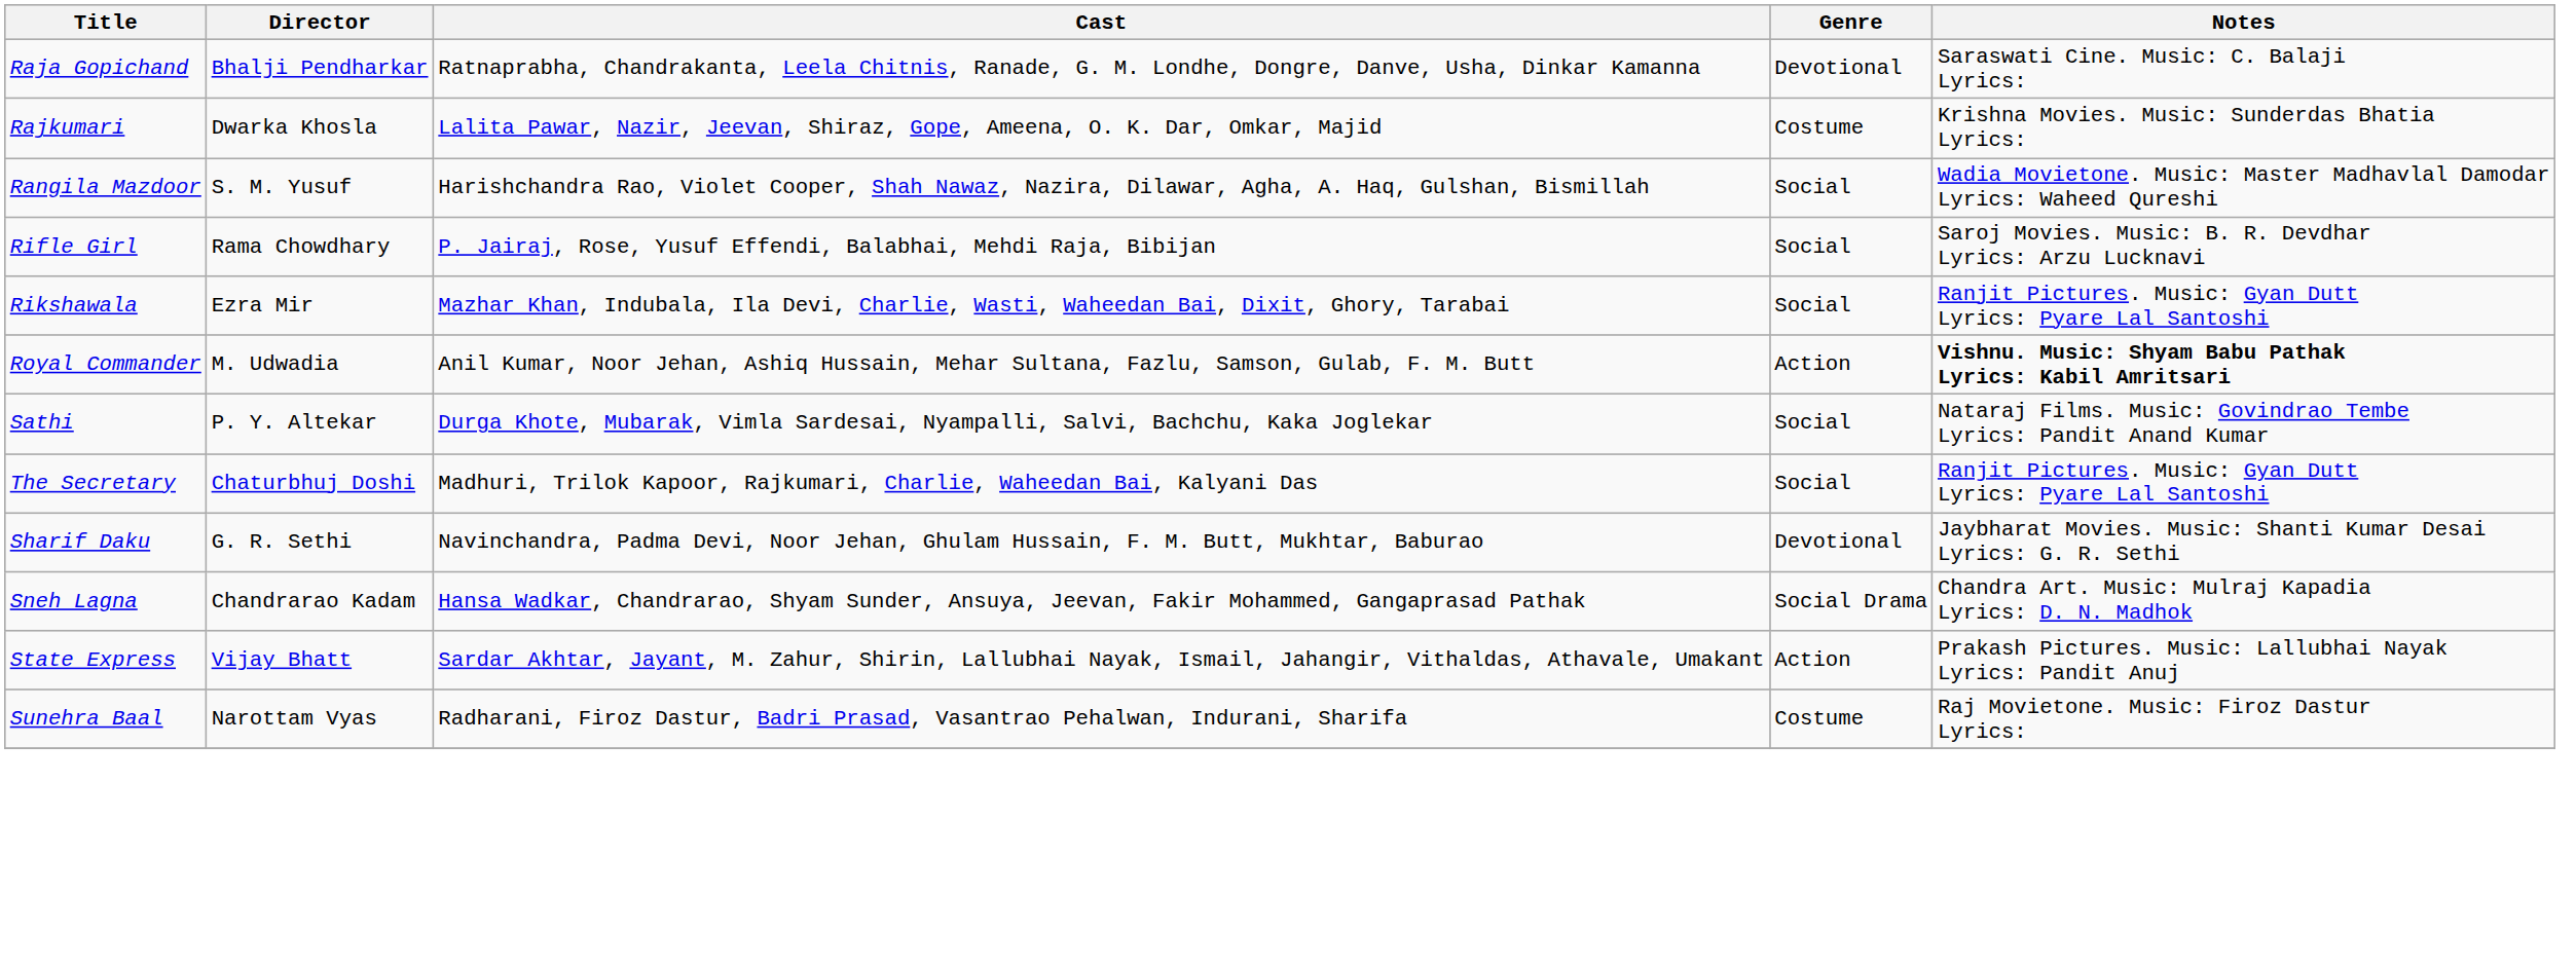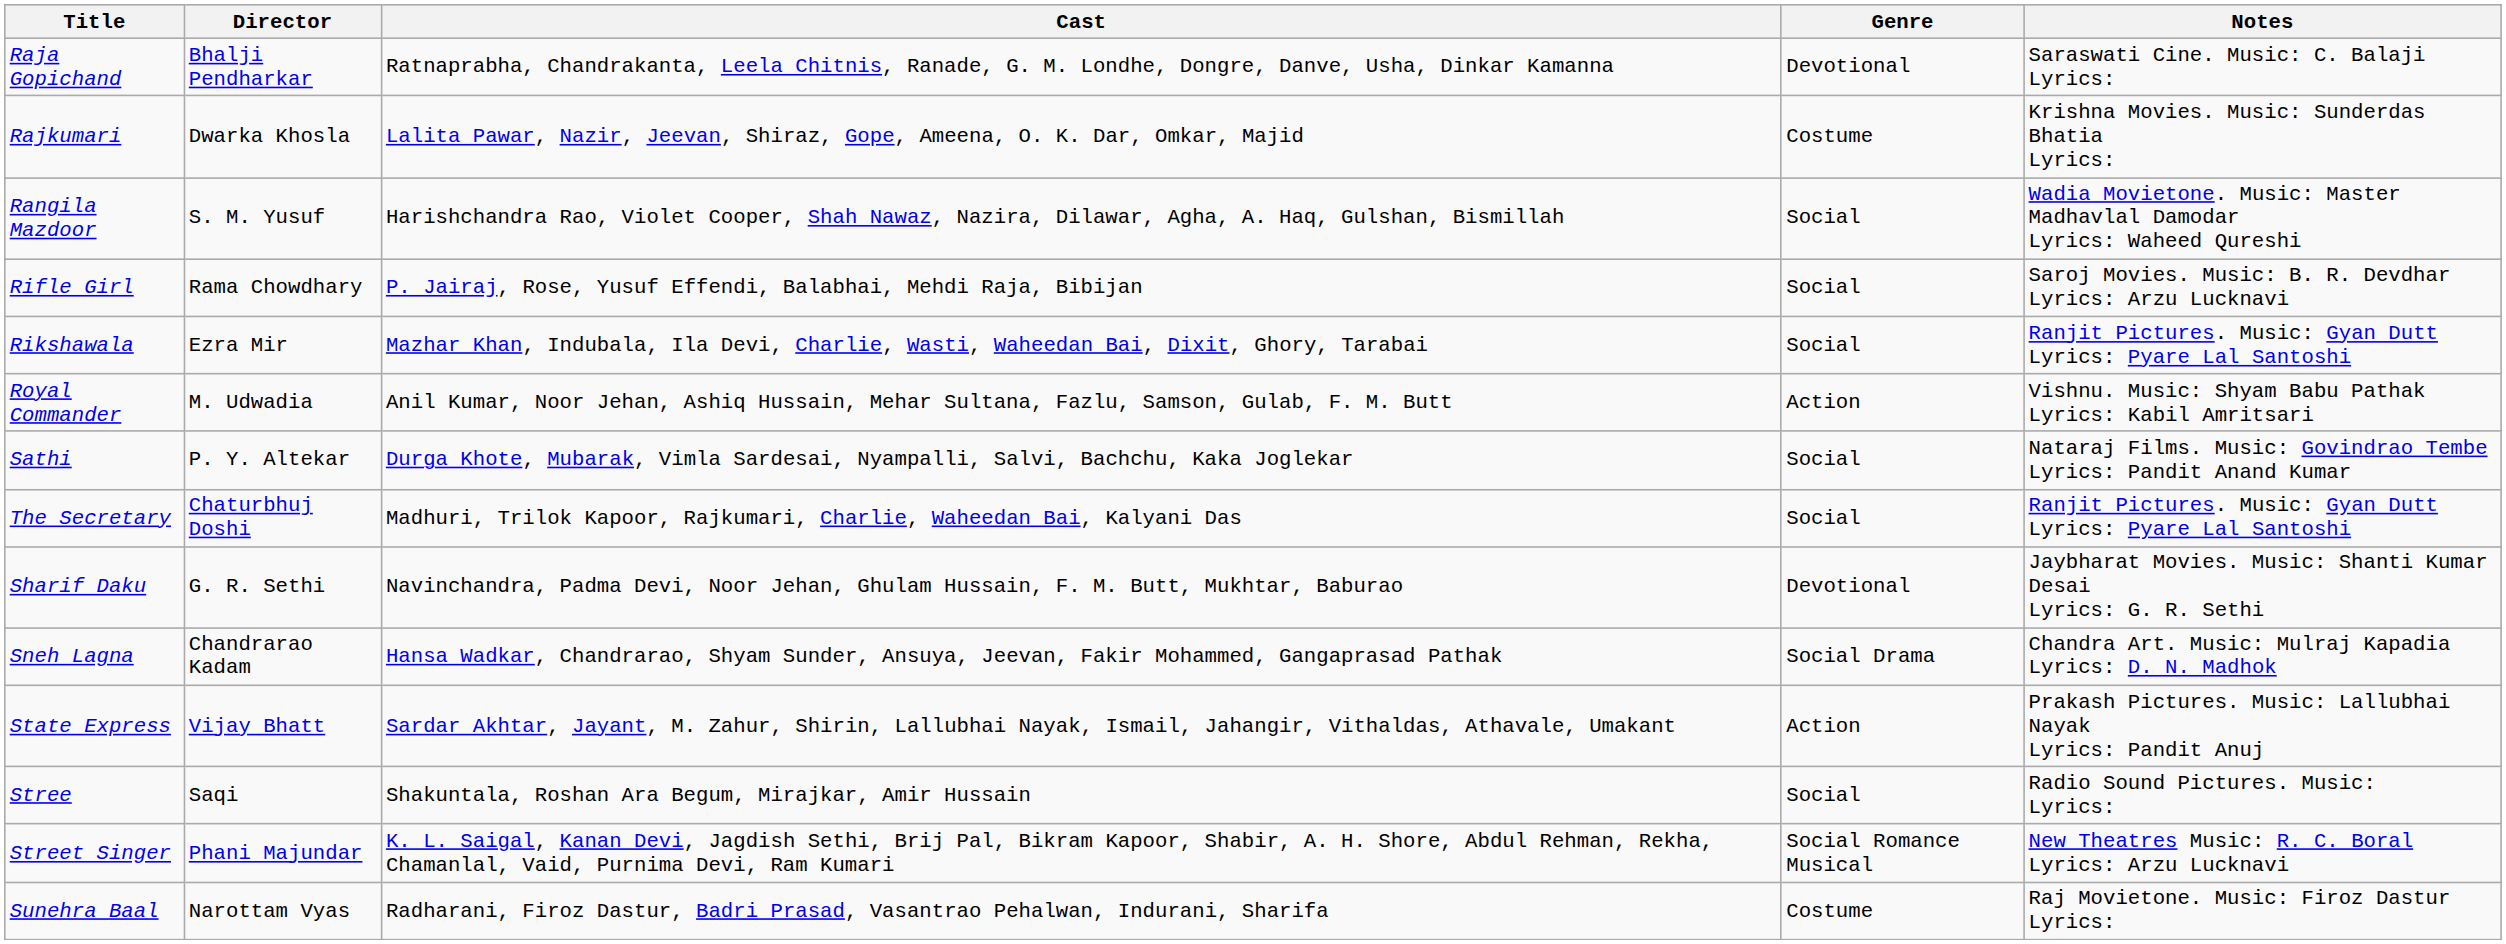 <table class="wikitable">
 <tr>
 <th>Title</th>
 <th>Director</th>
 <th>Cast</th>
 <th>Genre</th>
 <th>Notes</th>
 </tr>
 <tr>
 <td><em><a href='#'>Raja Gopichand</a></em></td>
 <td><a href='#'>Bhalji Pendharkar</a></td>
 <td>Ratnaprabha, Chandrakanta, <a href='#'>Leela Chitnis</a>, Ranade, G. M. Londhe, Dongre, Danve, Usha, Dinkar Kamanna</td>
 <td>Devotional</td>
 <td>Saraswati Cine. Music: C. Balaji<br>Lyrics:</td>
 </tr>
 <tr>
 <td><em><a href='#'>Rajkumari</a></em></td>
 <td>Dwarka Khosla</td>
 <td><a href='#'>Lalita Pawar</a>, <a href='#'>Nazir</a>, <a href='#'>Jeevan</a>, Shiraz, <a href='#'>Gope</a>, Ameena, O. K. Dar, Omkar, Majid</td>
 <td>Costume</td>
 <td>Krishna Movies. Music: Sunderdas Bhatia<br>Lyrics:</td>
 </tr>
 <tr>
 <td><em><a href='#'>Rangila Mazdoor</a></em></td>
 <td>S. M. Yusuf</td>
 <td>Harishchandra Rao, Violet Cooper, <a href='#'>Shah Nawaz</a>, Nazira, Dilawar, Agha, A. Haq, Gulshan, Bismillah</td>
 <td>Social</td>
 <td><a href='#'>Wadia Movietone</a>. Music: Master Madhavlal Damodar<br>Lyrics: Waheed Qureshi</td>
 </tr>
 <tr>
 <td><em><a href='#'>Rifle Girl</a></em></td>
 <td>Rama Chowdhary</td>
 <td><a href='#'>P. Jairaj</a>, Rose, Yusuf Effendi, Balabhai, Mehdi Raja, Bibijan</td>
 <td>Social</td>
 <td>Saroj Movies. Music: B. R. Devdhar<br>Lyrics: Arzu Lucknavi</td>
 </tr>
 <tr>
 <td><em><a href='#'>Rikshawala</a></em></td>
 <td>Ezra Mir</td>
 <td><a href='#'>Mazhar Khan</a>, Indubala, Ila Devi, <a href='#'>Charlie</a>, <a href='#'>Wasti</a>, <a href='#'>Waheedan Bai</a>, <a href='#'>Dixit</a>, Ghory, Tarabai</td>
 <td>Social</td>
 <td><a href='#'>Ranjit Pictures</a>. Music: <a href='#'>Gyan Dutt</a><br>Lyrics: <a href='#'>Pyare Lal Santoshi</a></td>
 </tr>
 <tr>
 <td><em><a href='#'>Royal Commander</a></em></td>
 <td>M. Udwadia</td>
 <td>Anil Kumar, Noor Jehan, Ashiq Hussain, Mehar Sultana,  Fazlu, Samson, Gulab,  F. M. Butt</td>
 <td>Action</td>
-<td><strong>Vishnu. Music: Shyam Babu Pathak<br>Lyrics: Kabil Amritsari</strong></td>
+<td>Vishnu. Music: Shyam Babu Pathak<br>Lyrics: Kabil Amritsari</td>
 </tr>
 <tr>
 <td><em><a href='#'>Sathi</a></em></td>
 <td>P. Y. Altekar</td>
 <td><a href='#'>Durga Khote</a>, <a href='#'>Mubarak</a>, Vimla Sardesai, Nyampalli, Salvi, Bachchu, Kaka Joglekar</td>
 <td>Social</td>
 <td>Nataraj Films. Music: <a href='#'>Govindrao Tembe</a><br>Lyrics: Pandit Anand Kumar</td>
 </tr>
 <tr>
 <td><em><a href='#'>The Secretary</a></em></td>
 <td><a href='#'>Chaturbhuj Doshi</a></td>
 <td>Madhuri, Trilok Kapoor, Rajkumari,  <a href='#'>Charlie</a>, <a href='#'>Waheedan Bai</a>, Kalyani Das</td>
 <td>Social</td>
 <td><a href='#'>Ranjit Pictures</a>. Music: <a href='#'>Gyan Dutt</a><br>Lyrics: <a href='#'>Pyare Lal Santoshi</a></td>
 </tr>
 <tr>
 <td><em><a href='#'>Sharif Daku</a></em></td>
 <td>G. R. Sethi</td>
 <td>Navinchandra, Padma Devi, Noor Jehan, Ghulam Hussain,  F. M. Butt, Mukhtar, Baburao</td>
 <td>Devotional</td>
 <td>Jaybharat Movies. Music: Shanti Kumar Desai<br>Lyrics: G. R. Sethi</td>
 </tr>
 <tr>
 <td><em><a href='#'>Sneh Lagna</a></em></td>
 <td>Chandrarao Kadam</td>
 <td><a href='#'>Hansa Wadkar</a>, Chandrarao, Shyam Sunder, Ansuya, Jeevan, Fakir Mohammed, Gangaprasad Pathak</td>
 <td>Social Drama</td>
 <td>Chandra Art. Music: Mulraj Kapadia<br>Lyrics: <a href='#'>D. N. Madhok</a></td>
 </tr>
 <tr>
 <td><em><a href='#'>State Express</a></em></td>
 <td><a href='#'>Vijay Bhatt</a></td>
 <td><a href='#'>Sardar Akhtar</a>, <a href='#'>Jayant</a>, M. Zahur, Shirin, Lallubhai Nayak, Ismail, Jahangir, Vithaldas, Athavale, Umakant</td>
 <td>Action</td>
 <td>Prakash Pictures. Music: Lallubhai Nayak<br>Lyrics: Pandit Anuj</td>
 </tr>
 <tr>
+<td><em><a href='#'>Stree</a></em></td>
+<td>Saqi</td>
+<td>Shakuntala, Roshan Ara Begum, Mirajkar, Amir Hussain</td>
+<td>Social</td>
+<td>Radio Sound Pictures. Music: <br>Lyrics:</td>
+</tr>
+<tr>
+<td><em><a href='#'>Street Singer</a></em></td>
+<td><a href='#'>Phani Majundar</a></td>
+<td><a href='#'>K. L. Saigal</a>, <a href='#'>Kanan Devi</a>, Jagdish Sethi, Brij Pal, Bikram Kapoor, Shabir, A. H. Shore, Abdul Rehman, Rekha, Chamanlal, Vaid, Purnima Devi, Ram Kumari</td>
+<td>Social Romance Musical</td>
+<td><a href='#'>New Theatres</a> Music: <a href='#'>R. C. Boral</a><br>Lyrics: Arzu Lucknavi</td>
+</tr>
+<tr>
 <td><em><a href='#'>Sunehra Baal</a></em></td>
 <td>Narottam Vyas</td>
 <td>Radharani, Firoz Dastur, <a href='#'>Badri Prasad</a>, Vasantrao Pehalwan, Indurani, Sharifa</td>
 <td>Costume</td>
 <td>Raj Movietone. Music: Firoz Dastur <br>Lyrics:</td>
 </tr>
 <tr>
 </tr>
 </table>
